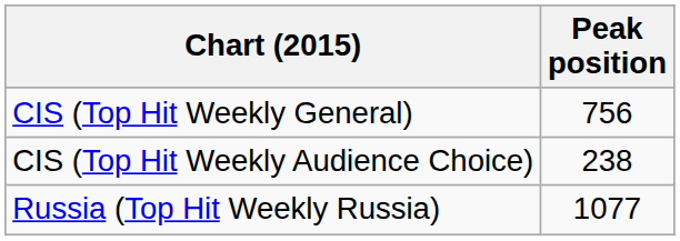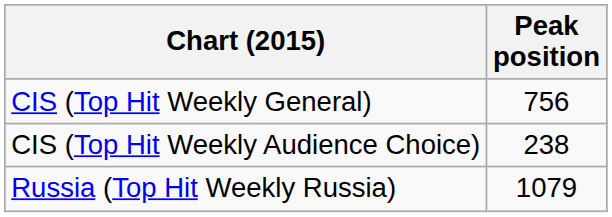 <table class="wikitable sortable plainrowheaders">
 <tr>
 <th>Chart (2015)</th>
 <th>Peak<br>position</th>
 </tr>
 <tr>
 <td><a href='#'>CIS</a> (<a href='#'>Top Hit</a> Weekly General)</td>
 <td style="text-align:center;">756</td>
 </tr>
 <tr>
 <td>CIS (<a href='#'>Top Hit</a>  Weekly Audience Choice)</td>
 <td style="text-align:center;">238</td>
 </tr>
 <tr>
 <td><a href='#'>Russia</a> (<a href='#'>Top Hit</a> Weekly Russia)</td>
-<td style="text-align:center;">1077</td>
+<td style="text-align:center;">1079</td>
 </tr>
 </table>
